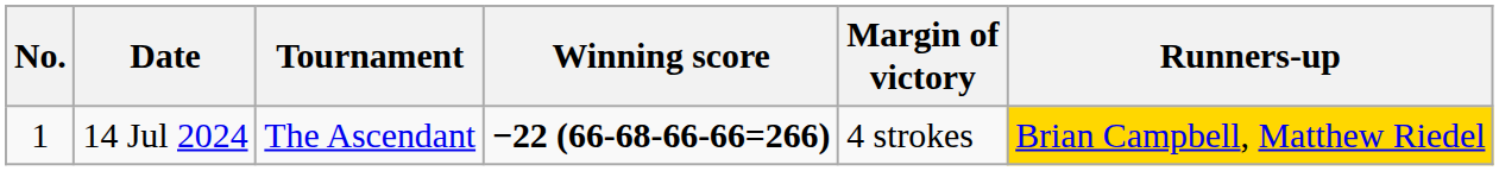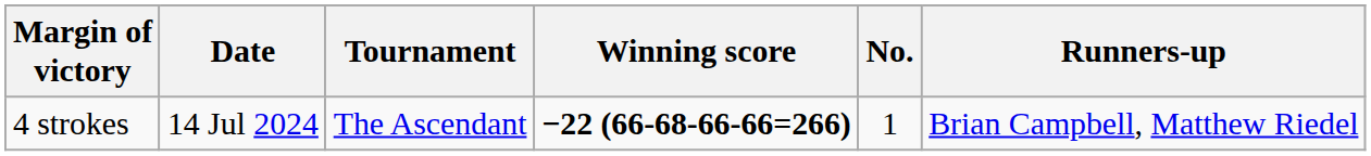 <table class="wikitable" style="font-size:95%;">
 <tr>
-<th>No.</th>
+<th>Margin of<br>victory</th>
 <th>Date</th>
 <th>Tournament</th>
 <th>Winning score</th>
-<th>Margin of<br>victory</th>
+<th>No.</th>
 <th>Runners-up</th>
 </tr>
 <tr>
-<td align=center>1</td>
+<td>4 strokes</td>
 <td align=right>14 Jul <a href='#'>2024</a></td>
 <td><a href='#'>The Ascendant</a></td>
 <td><strong>−22 (66-68-66-66=266)</strong></td>
-<td>4 strokes</td>
-<td style="background: gold;"> <a href='#'>Brian Campbell</a>,  <a href='#'>Matthew Riedel</a></td>
+<td align=center>1</td>
+<td> <a href='#'>Brian Campbell</a>,  <a href='#'>Matthew Riedel</a></td>
 </tr>
 </table>
